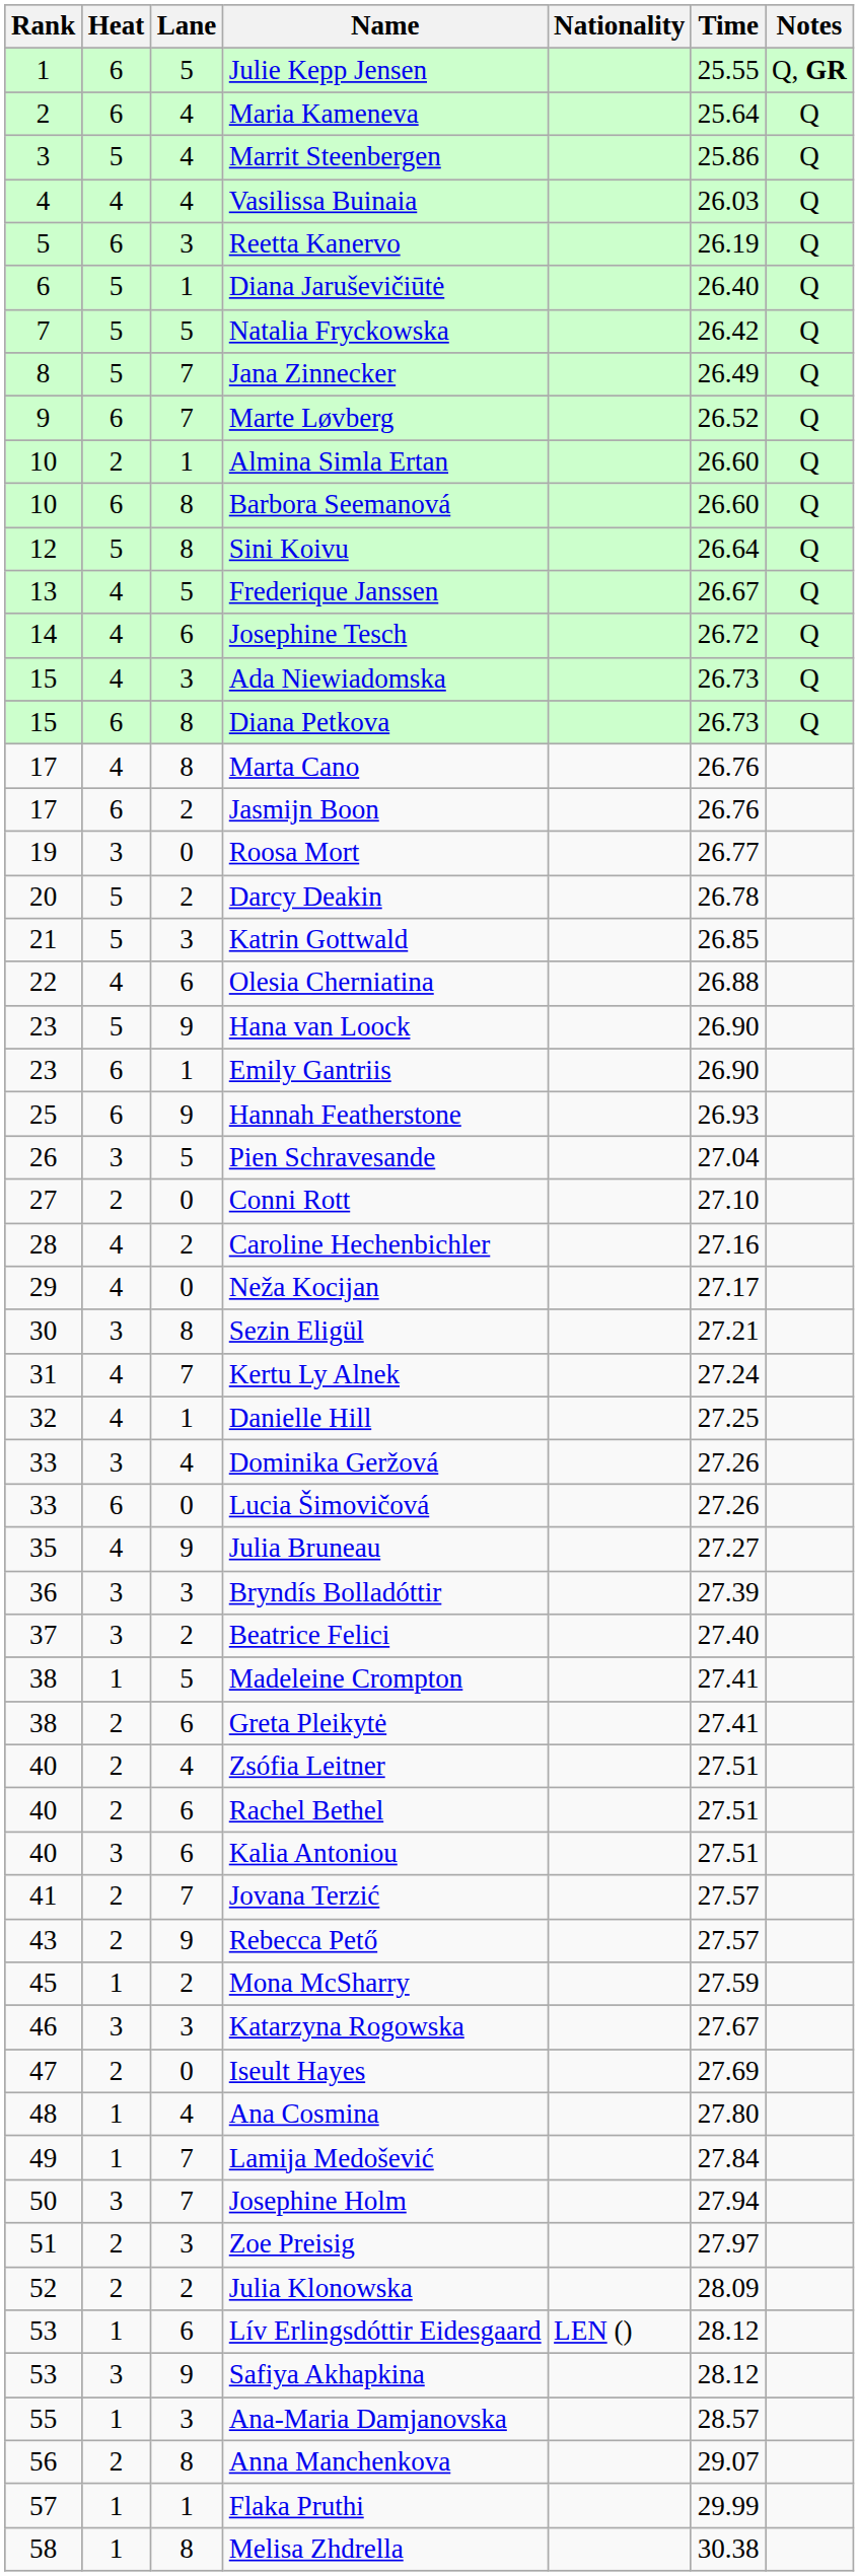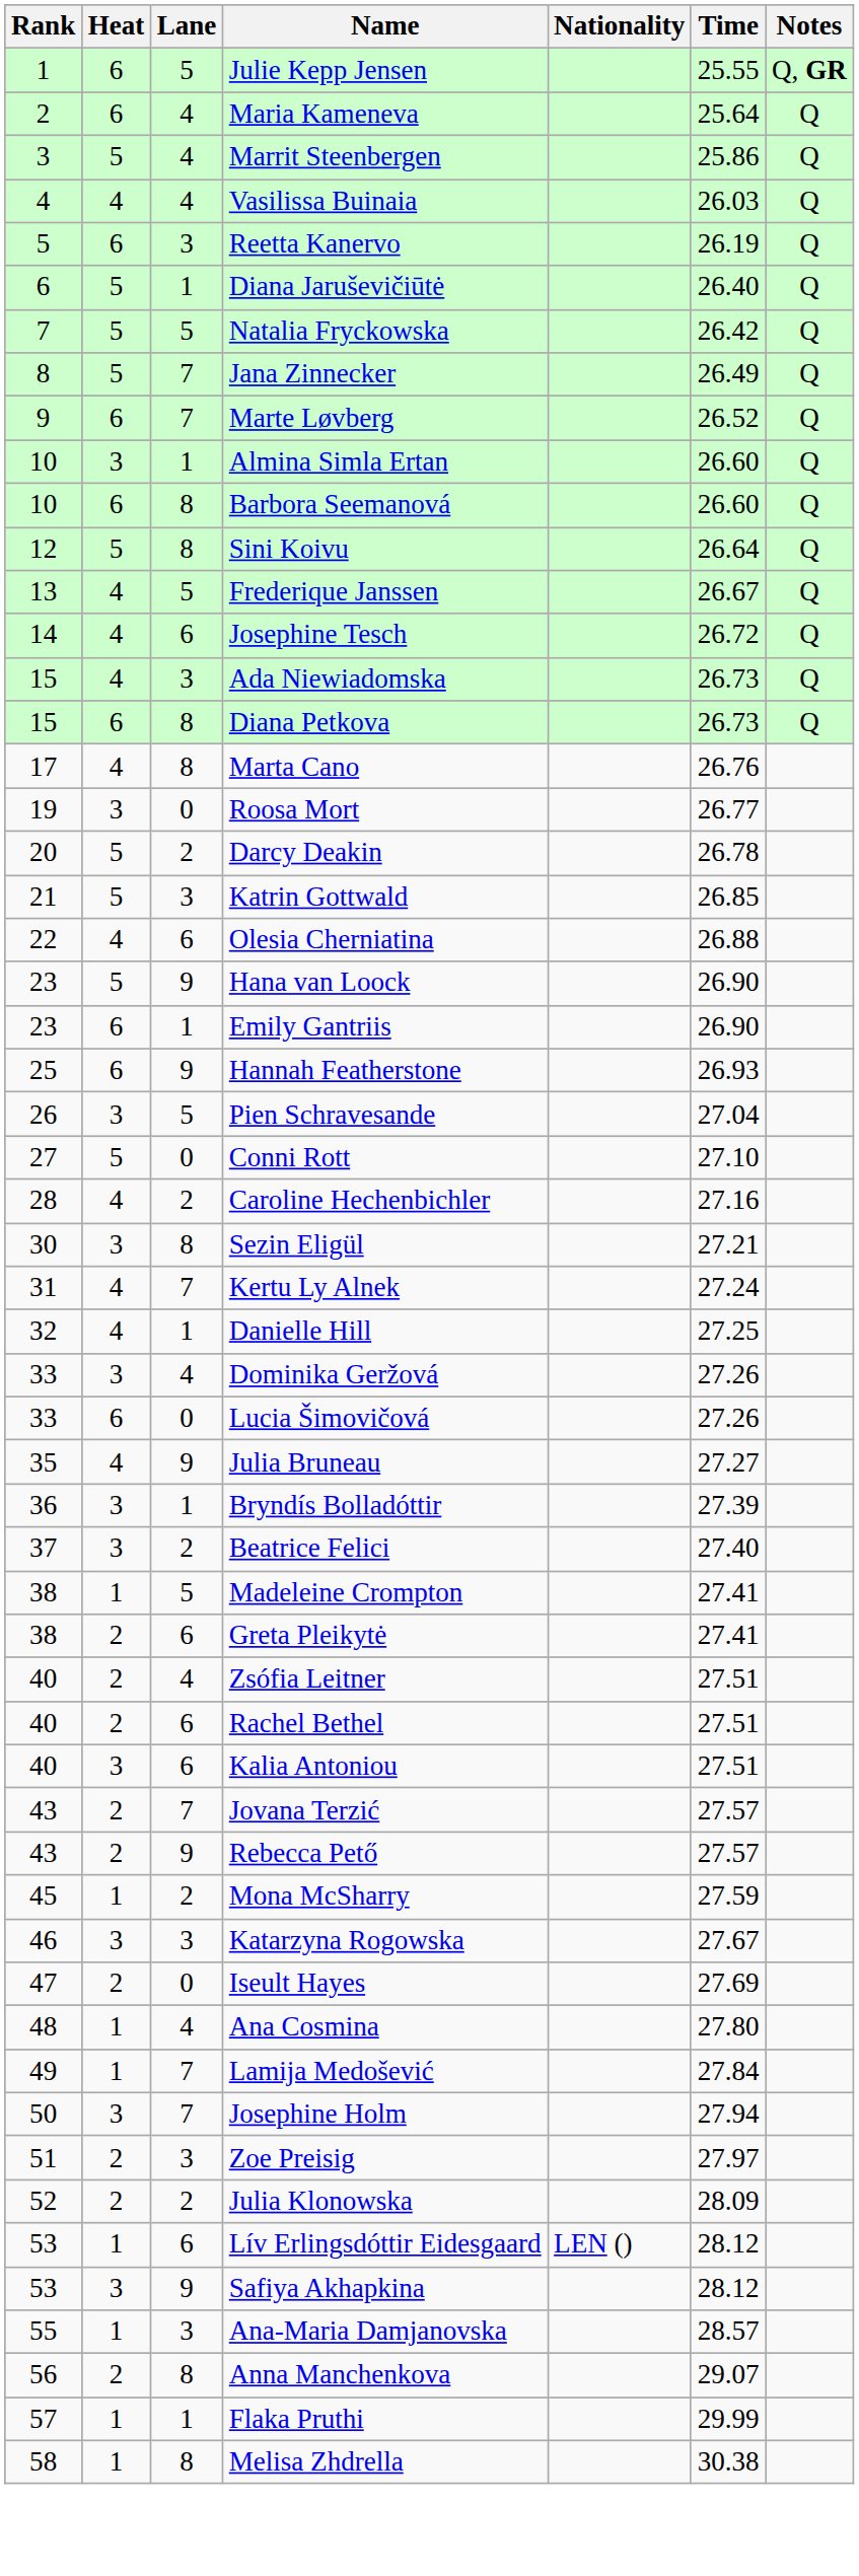 <table class="wikitable sortable" style="text-align:center">
 <tr>
 <th>Rank</th>
 <th>Heat</th>
 <th>Lane</th>
 <th>Name</th>
 <th>Nationality</th>
 <th>Time</th>
 <th>Notes</th>
 </tr>
 <tr bgcolor=ccffcc>
 <td>1</td>
 <td>6</td>
 <td>5</td>
 <td align=left><a href='#'>Julie Kepp Jensen</a></td>
 <td align=left></td>
 <td>25.55</td>
 <td>Q, <strong>GR</strong></td>
 </tr>
 <tr bgcolor=ccffcc>
 <td>2</td>
 <td>6</td>
 <td>4</td>
 <td align=left><a href='#'>Maria Kameneva</a></td>
 <td align=left></td>
 <td>25.64</td>
 <td>Q</td>
 </tr>
 <tr bgcolor=ccffcc>
 <td>3</td>
 <td>5</td>
 <td>4</td>
 <td align=left><a href='#'>Marrit Steenbergen</a></td>
 <td align=left></td>
 <td>25.86</td>
 <td>Q</td>
 </tr>
 <tr bgcolor=ccffcc>
 <td>4</td>
 <td>4</td>
 <td>4</td>
 <td align=left><a href='#'>Vasilissa Buinaia</a></td>
 <td align=left></td>
 <td>26.03</td>
 <td>Q</td>
 </tr>
 <tr bgcolor=ccffcc>
 <td>5</td>
 <td>6</td>
 <td>3</td>
 <td align=left><a href='#'>Reetta Kanervo</a></td>
 <td align=left></td>
 <td>26.19</td>
 <td>Q</td>
 </tr>
 <tr bgcolor=ccffcc>
 <td>6</td>
 <td>5</td>
 <td>1</td>
 <td align=left><a href='#'>Diana Jaruševičiūtė</a></td>
 <td align=left></td>
 <td>26.40</td>
 <td>Q</td>
 </tr>
 <tr bgcolor=ccffcc>
 <td>7</td>
 <td>5</td>
 <td>5</td>
 <td align=left><a href='#'>Natalia Fryckowska</a></td>
 <td align=left></td>
 <td>26.42</td>
 <td>Q</td>
 </tr>
 <tr bgcolor=ccffcc>
 <td>8</td>
 <td>5</td>
 <td>7</td>
 <td align=left><a href='#'>Jana Zinnecker</a></td>
 <td align=left></td>
 <td>26.49</td>
 <td>Q</td>
 </tr>
 <tr bgcolor=ccffcc>
 <td>9</td>
 <td>6</td>
 <td>7</td>
 <td align=left><a href='#'>Marte Løvberg</a></td>
 <td align=left></td>
 <td>26.52</td>
 <td>Q</td>
 </tr>
 <tr bgcolor=ccffcc>
 <td>10</td>
-<td>2</td>
+<td>3</td>
 <td>1</td>
 <td align=left><a href='#'>Almina Simla Ertan</a></td>
 <td align=left></td>
 <td>26.60</td>
 <td>Q</td>
 </tr>
 <tr bgcolor=ccffcc>
 <td>10</td>
 <td>6</td>
 <td>8</td>
 <td align=left><a href='#'>Barbora Seemanová</a></td>
 <td align=left></td>
 <td>26.60</td>
 <td>Q</td>
 </tr>
 <tr bgcolor=ccffcc>
 <td>12</td>
 <td>5</td>
 <td>8</td>
 <td align=left><a href='#'>Sini Koivu</a></td>
 <td align=left></td>
 <td>26.64</td>
 <td>Q</td>
 </tr>
 <tr bgcolor=ccffcc>
 <td>13</td>
 <td>4</td>
 <td>5</td>
 <td align=left><a href='#'>Frederique Janssen</a></td>
 <td align=left></td>
 <td>26.67</td>
 <td>Q</td>
 </tr>
 <tr bgcolor=ccffcc>
 <td>14</td>
 <td>4</td>
 <td>6</td>
 <td align=left><a href='#'>Josephine Tesch</a></td>
 <td align=left></td>
 <td>26.72</td>
 <td>Q</td>
 </tr>
 <tr bgcolor=ccffcc>
 <td>15</td>
 <td>4</td>
 <td>3</td>
 <td align=left><a href='#'>Ada Niewiadomska</a></td>
 <td align=left></td>
 <td>26.73</td>
 <td>Q</td>
 </tr>
 <tr bgcolor=ccffcc>
 <td>15</td>
 <td>6</td>
 <td>8</td>
 <td align=left><a href='#'>Diana Petkova</a></td>
 <td align=left></td>
 <td>26.73</td>
 <td>Q</td>
 </tr>
 <tr>
 <td>17</td>
 <td>4</td>
 <td>8</td>
 <td align=left><a href='#'>Marta Cano</a></td>
-<td align=left></td>
-<td>26.76</td>
-<td></td>
-</tr>
-<tr>
-<td>17</td>
-<td>6</td>
-<td>2</td>
-<td align=left><a href='#'>Jasmijn Boon</a></td>
 <td align=left></td>
 <td>26.76</td>
 <td></td>
 </tr>
 <tr>
 <td>19</td>
 <td>3</td>
 <td>0</td>
 <td align=left><a href='#'>Roosa Mort</a></td>
 <td align=left></td>
 <td>26.77</td>
 <td></td>
 </tr>
 <tr>
 <td>20</td>
 <td>5</td>
 <td>2</td>
 <td align=left><a href='#'>Darcy Deakin</a></td>
 <td align=left></td>
 <td>26.78</td>
 <td></td>
 </tr>
 <tr>
 <td>21</td>
 <td>5</td>
 <td>3</td>
 <td align=left><a href='#'>Katrin Gottwald</a></td>
 <td align=left></td>
 <td>26.85</td>
 <td></td>
 </tr>
 <tr>
 <td>22</td>
 <td>4</td>
 <td>6</td>
 <td align=left><a href='#'>Olesia Cherniatina</a></td>
 <td align=left></td>
 <td>26.88</td>
 <td></td>
 </tr>
 <tr>
 <td>23</td>
 <td>5</td>
 <td>9</td>
 <td align=left><a href='#'>Hana van Loock</a></td>
 <td align=left></td>
 <td>26.90</td>
 <td></td>
 </tr>
 <tr>
 <td>23</td>
 <td>6</td>
 <td>1</td>
 <td align=left><a href='#'>Emily Gantriis</a></td>
 <td align=left></td>
 <td>26.90</td>
 <td></td>
 </tr>
 <tr>
 <td>25</td>
 <td>6</td>
 <td>9</td>
 <td align=left><a href='#'>Hannah Featherstone</a></td>
 <td align=left></td>
 <td>26.93</td>
 <td></td>
 </tr>
 <tr>
 <td>26</td>
 <td>3</td>
 <td>5</td>
 <td align=left><a href='#'>Pien Schravesande</a></td>
 <td align=left></td>
 <td>27.04</td>
 <td></td>
 </tr>
 <tr>
 <td>27</td>
-<td>2</td>
+<td>5</td>
 <td>0</td>
 <td align=left><a href='#'>Conni Rott</a></td>
 <td align=left></td>
 <td>27.10</td>
 <td></td>
 </tr>
 <tr>
 <td>28</td>
 <td>4</td>
 <td>2</td>
 <td align=left><a href='#'>Caroline Hechenbichler</a></td>
 <td align=left></td>
 <td>27.16</td>
-<td></td>
-</tr>
-<tr>
-<td>29</td>
-<td>4</td>
-<td>0</td>
-<td align=left><a href='#'>Neža Kocijan</a></td>
-<td align=left></td>
-<td>27.17</td>
 <td></td>
 </tr>
 <tr>
 <td>30</td>
 <td>3</td>
 <td>8</td>
 <td align=left><a href='#'>Sezin Eligül</a></td>
 <td align=left></td>
 <td>27.21</td>
 <td></td>
 </tr>
 <tr>
 <td>31</td>
 <td>4</td>
 <td>7</td>
 <td align=left><a href='#'>Kertu Ly Alnek</a></td>
 <td align=left></td>
 <td>27.24</td>
 <td></td>
 </tr>
 <tr>
 <td>32</td>
 <td>4</td>
 <td>1</td>
 <td align=left><a href='#'>Danielle Hill</a></td>
 <td align=left></td>
 <td>27.25</td>
 <td></td>
 </tr>
 <tr>
 <td>33</td>
 <td>3</td>
 <td>4</td>
 <td align=left><a href='#'>Dominika Geržová</a></td>
 <td align=left></td>
 <td>27.26</td>
 <td></td>
 </tr>
 <tr>
 <td>33</td>
 <td>6</td>
 <td>0</td>
 <td align=left><a href='#'>Lucia Šimovičová</a></td>
 <td align=left></td>
 <td>27.26</td>
 <td></td>
 </tr>
 <tr>
 <td>35</td>
 <td>4</td>
 <td>9</td>
 <td align=left><a href='#'>Julia Bruneau</a></td>
 <td align=left></td>
 <td>27.27</td>
 <td></td>
 </tr>
 <tr>
 <td>36</td>
 <td>3</td>
-<td>3</td>
+<td>1</td>
 <td align=left><a href='#'>Bryndís Bolladóttir</a></td>
 <td align=left></td>
 <td>27.39</td>
 <td></td>
 </tr>
 <tr>
 <td>37</td>
 <td>3</td>
 <td>2</td>
 <td align=left><a href='#'>Beatrice Felici</a></td>
 <td align=left></td>
 <td>27.40</td>
 <td></td>
 </tr>
 <tr>
 <td>38</td>
 <td>1</td>
 <td>5</td>
 <td align=left><a href='#'>Madeleine Crompton</a></td>
 <td align=left></td>
 <td>27.41</td>
 <td></td>
 </tr>
 <tr>
 <td>38</td>
 <td>2</td>
 <td>6</td>
 <td align=left><a href='#'>Greta Pleikytė</a></td>
 <td align=left></td>
 <td>27.41</td>
 <td></td>
 </tr>
 <tr>
 <td>40</td>
 <td>2</td>
 <td>4</td>
 <td align=left><a href='#'>Zsófia Leitner</a></td>
 <td align=left></td>
 <td>27.51</td>
 <td></td>
 </tr>
 <tr>
 <td>40</td>
 <td>2</td>
 <td>6</td>
 <td align=left><a href='#'>Rachel Bethel</a></td>
 <td align=left></td>
 <td>27.51</td>
 <td></td>
 </tr>
 <tr>
 <td>40</td>
 <td>3</td>
 <td>6</td>
 <td align=left><a href='#'>Kalia Antoniou</a></td>
 <td align=left></td>
 <td>27.51</td>
 <td></td>
 </tr>
 <tr>
-<td>41</td>
+<td>43</td>
 <td>2</td>
 <td>7</td>
 <td align=left><a href='#'>Jovana Terzić</a></td>
 <td align=left></td>
 <td>27.57</td>
 <td></td>
 </tr>
 <tr>
 <td>43</td>
 <td>2</td>
 <td>9</td>
 <td align=left><a href='#'>Rebecca Pető</a></td>
 <td align=left></td>
 <td>27.57</td>
 <td></td>
 </tr>
 <tr>
 <td>45</td>
 <td>1</td>
 <td>2</td>
 <td align=left><a href='#'>Mona McSharry</a></td>
 <td align=left></td>
 <td>27.59</td>
 <td></td>
 </tr>
 <tr>
 <td>46</td>
 <td>3</td>
 <td>3</td>
 <td align=left><a href='#'>Katarzyna Rogowska</a></td>
 <td align=left></td>
 <td>27.67</td>
 <td></td>
 </tr>
 <tr>
 <td>47</td>
 <td>2</td>
 <td>0</td>
 <td align=left><a href='#'>Iseult Hayes</a></td>
 <td align=left></td>
 <td>27.69</td>
 <td></td>
 </tr>
 <tr>
 <td>48</td>
 <td>1</td>
 <td>4</td>
 <td align=left><a href='#'>Ana Cosmina</a></td>
 <td align=left></td>
 <td>27.80</td>
 <td></td>
 </tr>
 <tr>
 <td>49</td>
 <td>1</td>
 <td>7</td>
 <td align=left><a href='#'>Lamija Medošević</a></td>
 <td align=left></td>
 <td>27.84</td>
 <td></td>
 </tr>
 <tr>
 <td>50</td>
 <td>3</td>
 <td>7</td>
 <td align=left><a href='#'>Josephine Holm</a></td>
 <td align=left></td>
 <td>27.94</td>
 <td></td>
 </tr>
 <tr>
 <td>51</td>
 <td>2</td>
 <td>3</td>
 <td align=left><a href='#'>Zoe Preisig</a></td>
 <td align=left></td>
 <td>27.97</td>
 <td></td>
 </tr>
 <tr>
 <td>52</td>
 <td>2</td>
 <td>2</td>
 <td align=left><a href='#'>Julia Klonowska</a></td>
 <td align=left></td>
 <td>28.09</td>
 <td></td>
 </tr>
 <tr>
 <td>53</td>
 <td>1</td>
 <td>6</td>
 <td align=left><a href='#'>Lív Erlingsdóttir Eidesgaard</a></td>
 <td align=left><a href='#'>LEN</a> ()</td>
 <td>28.12</td>
 <td></td>
 </tr>
 <tr>
 <td>53</td>
 <td>3</td>
 <td>9</td>
 <td align=left><a href='#'>Safiya Akhapkina</a></td>
 <td align=left></td>
 <td>28.12</td>
 <td></td>
 </tr>
 <tr>
 <td>55</td>
 <td>1</td>
 <td>3</td>
 <td align=left><a href='#'>Ana-Maria Damjanovska</a></td>
 <td align=left></td>
 <td>28.57</td>
 <td></td>
 </tr>
 <tr>
 <td>56</td>
 <td>2</td>
 <td>8</td>
 <td align=left><a href='#'>Anna Manchenkova</a></td>
 <td align=left></td>
 <td>29.07</td>
 <td></td>
 </tr>
 <tr>
 <td>57</td>
 <td>1</td>
 <td>1</td>
 <td align=left><a href='#'>Flaka Pruthi</a></td>
 <td align=left></td>
 <td>29.99</td>
 <td></td>
 </tr>
 <tr>
 <td>58</td>
 <td>1</td>
 <td>8</td>
 <td align=left><a href='#'>Melisa Zhdrella</a></td>
 <td align=left></td>
 <td>30.38</td>
 <td></td>
 </tr>
 </table>
